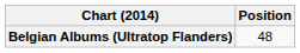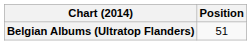 <table class="wikitable plainrowheaders" style="text-align:center">
 <tr>
 <th scope="col">Chart (2014)</th>
 <th scope="col">Position</th>
 </tr>
 <tr>
 <th scope="row">Belgian Albums (Ultratop Flanders)</th>
-<td>48</td>
+<td>51</td>
 </tr>
 </table>
